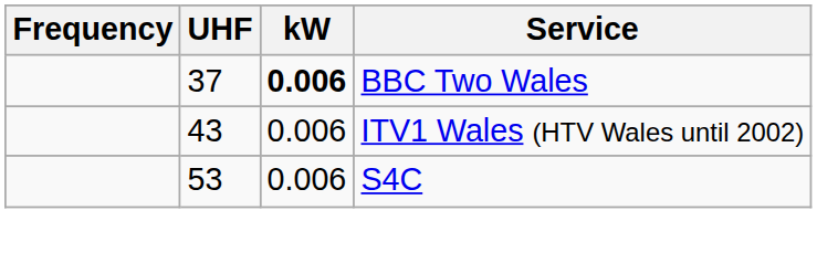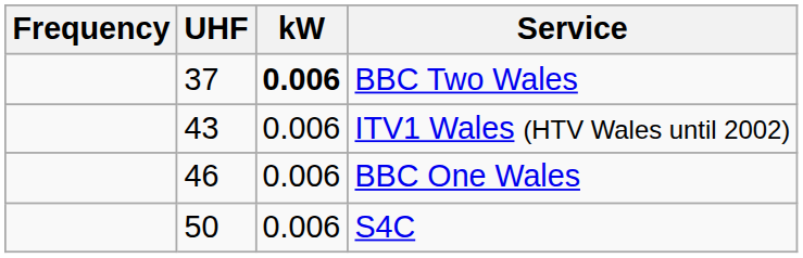 <table class="wikitable sortable">
 <tr>
 <th>Frequency</th>
 <th>UHF</th>
 <th>kW</th>
 <th>Service</th>
 </tr>
 <tr>
 <td></td>
 <td>37</td>
 <td><strong>0.006</strong></td>
 <td><a href='#'>BBC Two Wales</a></td>
 </tr>
 <tr>
 <td></td>
 <td>43</td>
 <td>0.006</td>
 <td><a href='#'>ITV1 Wales</a> <small>(HTV Wales until 2002)</small></td>
 </tr>
 <tr>
 <td></td>
-<td>53</td>
+<td>46</td>
+<td>0.006</td>
+<td><a href='#'>BBC One Wales</a></td>
+</tr>
+<tr>
+<td></td>
+<td>50</td>
 <td>0.006</td>
 <td><a href='#'>S4C</a></td>
 </tr>
 </table>
